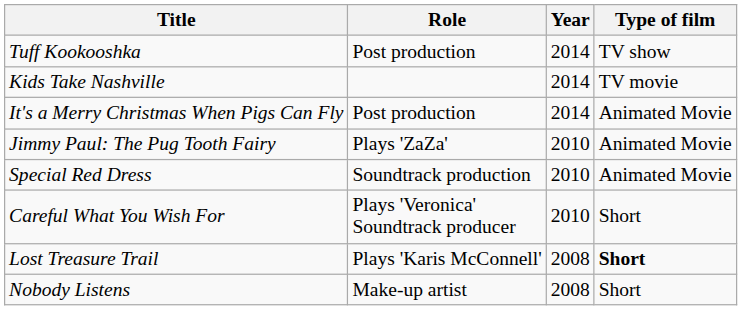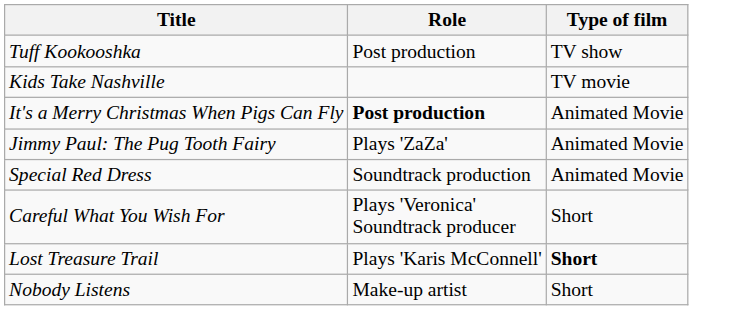 <table class="wikitable sortable">
 <tr>
 <th>Title</th>
 <th>Role</th>
-<th>Year</th>
 <th>Type of film</th>
 </tr>
 <tr>
 <td><em>Tuff Kookooshka</em></td>
 <td>Post production</td>
-<td>2014</td>
 <td>TV show</td>
 </tr>
 <tr>
 <td><em>Kids Take Nashville</em></td>
 <td></td>
-<td>2014</td>
 <td>TV movie</td>
 </tr>
 <tr>
 <td><em>It's a Merry Christmas When Pigs Can Fly</em></td>
-<td>Post production</td>
-<td>2014</td>
+<td><strong>Post production</strong></td>
 <td>Animated Movie</td>
 </tr>
 <tr>
 <td><em>Jimmy Paul: The Pug Tooth Fairy</em></td>
 <td>Plays 'ZaZa'</td>
-<td>2010</td>
 <td>Animated Movie</td>
 </tr>
 <tr>
 <td><em>Special Red Dress</em></td>
 <td>Soundtrack production</td>
-<td>2010</td>
 <td>Animated Movie</td>
 </tr>
 <tr>
 <td><em>Careful What You Wish For</em></td>
 <td>Plays 'Veronica'<br>Soundtrack producer</td>
-<td>2010</td>
 <td>Short</td>
 </tr>
 <tr>
 <td><em>Lost Treasure Trail</em></td>
 <td>Plays 'Karis McConnell'</td>
-<td>2008</td>
 <td><strong>Short</strong></td>
 </tr>
 <tr>
 <td><em>Nobody Listens</em></td>
 <td>Make-up artist</td>
-<td>2008</td>
 <td>Short</td>
 </tr>
 </table>
